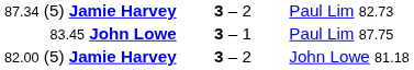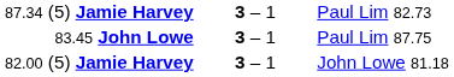 <table style="text-align:center">
 <tr>
 <th width=223></th>
 <th width=100></th>
 <th width=223></th>
 </tr>
 <tr>
 <td align=right><small>87.34</small> (5) <strong><a href='#'>Jamie Harvey</a></strong> </td>
-<td><strong>3</strong> – 2</td>
+<td><strong>3</strong> – 1</td>
 <td align=left> <a href='#'>Paul Lim</a> <small>82.73</small></td>
 </tr>
 <tr>
 <td align=right><small>83.45</small> <strong><a href='#'>John Lowe</a></strong> </td>
 <td><strong>3</strong> – 1</td>
 <td align=left> <a href='#'>Paul Lim</a> <small>87.75</small></td>
 </tr>
 <tr>
 <td align=right><small>82.00</small> (5) <strong><a href='#'>Jamie Harvey</a></strong> </td>
-<td><strong>3</strong> – 2</td>
+<td><strong>3</strong> – 1</td>
 <td align=left> <a href='#'>John Lowe</a> <small>81.18</small></td>
 </tr>
 </table>
